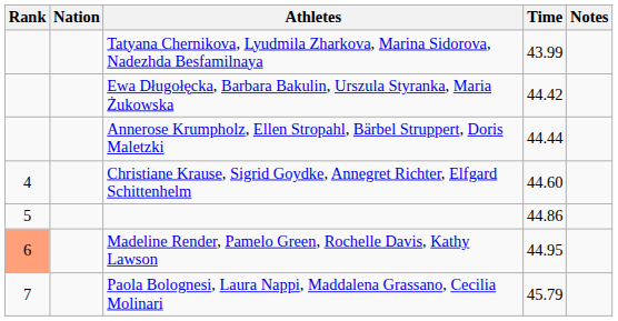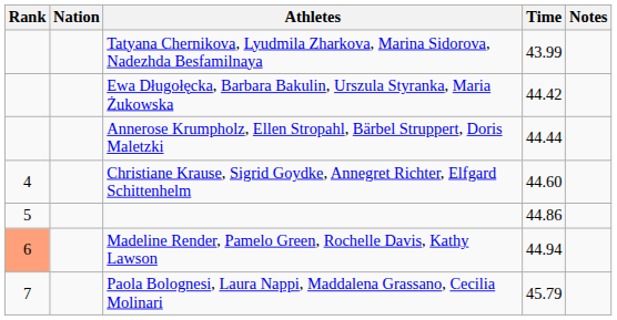 <table class="wikitable sortable" style="text-align:center">
 <tr>
 <th>Rank</th>
 <th>Nation</th>
 <th>Athletes</th>
 <th>Time</th>
 <th>Notes</th>
 </tr>
 <tr>
 <td></td>
 <td align=left></td>
 <td align=left><a href='#'>Tatyana Chernikova</a>, <a href='#'>Lyudmila Zharkova</a>, <a href='#'>Marina Sidorova</a>, <a href='#'>Nadezhda Besfamilnaya</a></td>
 <td>43.99</td>
 <td></td>
 </tr>
 <tr>
 <td></td>
 <td align=left></td>
 <td align=left><a href='#'>Ewa Długołęcka</a>, <a href='#'>Barbara Bakulin</a>, <a href='#'>Urszula Styranka</a>, <a href='#'>Maria Żukowska</a></td>
 <td>44.42</td>
 <td></td>
 </tr>
 <tr>
 <td></td>
 <td align=left></td>
 <td align=left><a href='#'>Annerose Krumpholz</a>, <a href='#'>Ellen Stropahl</a>, <a href='#'>Bärbel Struppert</a>, <a href='#'>Doris Maletzki</a></td>
 <td>44.44</td>
 <td></td>
 </tr>
 <tr>
 <td>4</td>
 <td align=left></td>
 <td align=left><a href='#'>Christiane Krause</a>, <a href='#'>Sigrid Goydke</a>, <a href='#'>Annegret Richter</a>, <a href='#'>Elfgard Schittenhelm</a></td>
 <td>44.60</td>
 <td></td>
 </tr>
 <tr>
 <td>5</td>
 <td align=left></td>
 <td align=left></td>
 <td>44.86</td>
 <td></td>
 </tr>
 <tr>
 <td style="background: lightsalmon;">6</td>
 <td align=left></td>
 <td align=left><a href='#'>Madeline Render</a>, <a href='#'>Pamelo Green</a>, <a href='#'>Rochelle Davis</a>, <a href='#'>Kathy Lawson</a></td>
-<td>44.95</td>
+<td>44.94</td>
 <td></td>
 </tr>
 <tr>
 <td>7</td>
 <td align=left></td>
 <td align=left><a href='#'>Paola Bolognesi</a>, <a href='#'>Laura Nappi</a>, <a href='#'>Maddalena Grassano</a>, <a href='#'>Cecilia Molinari</a></td>
 <td>45.79</td>
 <td></td>
 </tr>
 </table>
